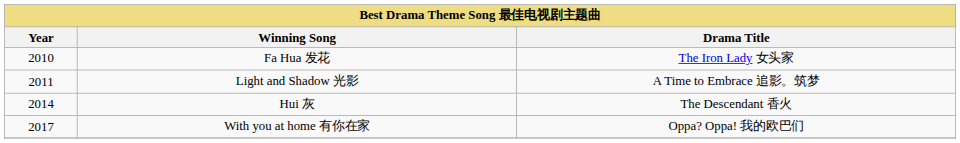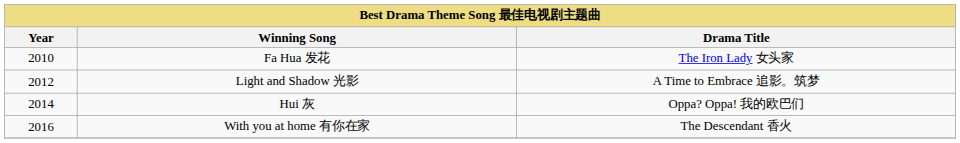 <table class="sortable wikitable" width="60%" cellpadding="5" style="text-align:center">
 <tr>
 <th colspan=4 style="background-color:#EEDD82"><strong>Best Drama Theme Song 最佳电视剧主题曲</strong></th>
 </tr>
 <tr>
 <th width=5%>Year</th>
 <th width="30%">Winning Song</th>
 <th width="30%">Drama Title</th>
 </tr>
 <tr>
 <td>2010</td>
 <td>Fa Hua 发花 <br></td>
 <td><a href='#'>The Iron Lady</a> 女头家</td>
 </tr>
 <tr>
-<td>2011</td>
+<td>2012</td>
 <td>Light and Shadow 光影 <br> </td>
 <td>A Time to Embrace 追影。筑梦</td>
 </tr>
 <tr>
 <td>2014</td>
 <td>Hui 灰 <br> </td>
-<td>The Descendant 香火</td>
+<td>Oppa? Oppa! 我的欧巴们</td>
 </tr>
 <tr>
-<td>2017</td>
+<td>2016</td>
 <td>With you at home 有你在家 <br> </td>
-<td>Oppa? Oppa! 我的欧巴们</td>
+<td>The Descendant 香火</td>
 </tr>
 <tr>
 </tr>
 </table>
